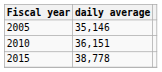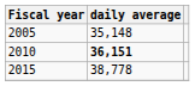 <table class="wikitable">
 <tr>
 <th>Fiscal year</th>
 <th>daily average</th>
 <th></th>
 </tr>
 <tr>
 <td>2005</td>
-<td>35,146</td>
+<td>35,148</td>
 <td></td>
 </tr>
 <tr>
 <td>2010</td>
-<td>36,151</td>
+<td><strong>36,151</strong></td>
 <td></td>
 </tr>
 <tr>
 <td>2015</td>
 <td>38,778</td>
 <td></td>
 </tr>
 <tr>
 </tr>
 </table>
